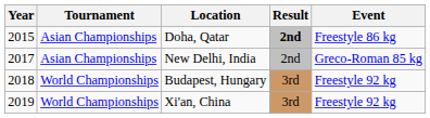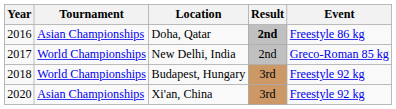 <table class="wikitable" style="font-size:95%;">
 <tr>
 <th>Year</th>
 <th>Tournament</th>
 <th>Location</th>
 <th>Result</th>
 <th>Event</th>
 </tr>
 <tr>
-<td>2015</td>
+<td>2016</td>
 <td><a href='#'>Asian Championships</a></td>
 <td>Doha, Qatar</td>
 <td align="center" bgcolor="silver"><strong>2nd</strong></td>
 <td><a href='#'>Freestyle 86 kg</a></td>
 </tr>
 <tr>
 <td>2017</td>
-<td><a href='#'>Asian Championships</a></td>
+<td><a href='#'>World Championships</a></td>
 <td>New Delhi, India</td>
 <td align="center" bgcolor="silver">2nd</td>
 <td><a href='#'>Greco-Roman 85 kg</a></td>
 </tr>
 <tr>
 <td>2018</td>
 <td><a href='#'>World Championships</a></td>
 <td>Budapest, Hungary</td>
 <td align="center" bgcolor="cc9966">3rd</td>
 <td><a href='#'>Freestyle 92 kg</a></td>
 </tr>
 <tr>
-<td>2019</td>
-<td><a href='#'>World Championships</a></td>
+<td>2020</td>
+<td><a href='#'>Asian Championships</a></td>
 <td>Xi'an, China</td>
 <td align="center" bgcolor="cc9966">3rd</td>
 <td><a href='#'>Freestyle 92 kg</a></td>
 </tr>
 </table>
